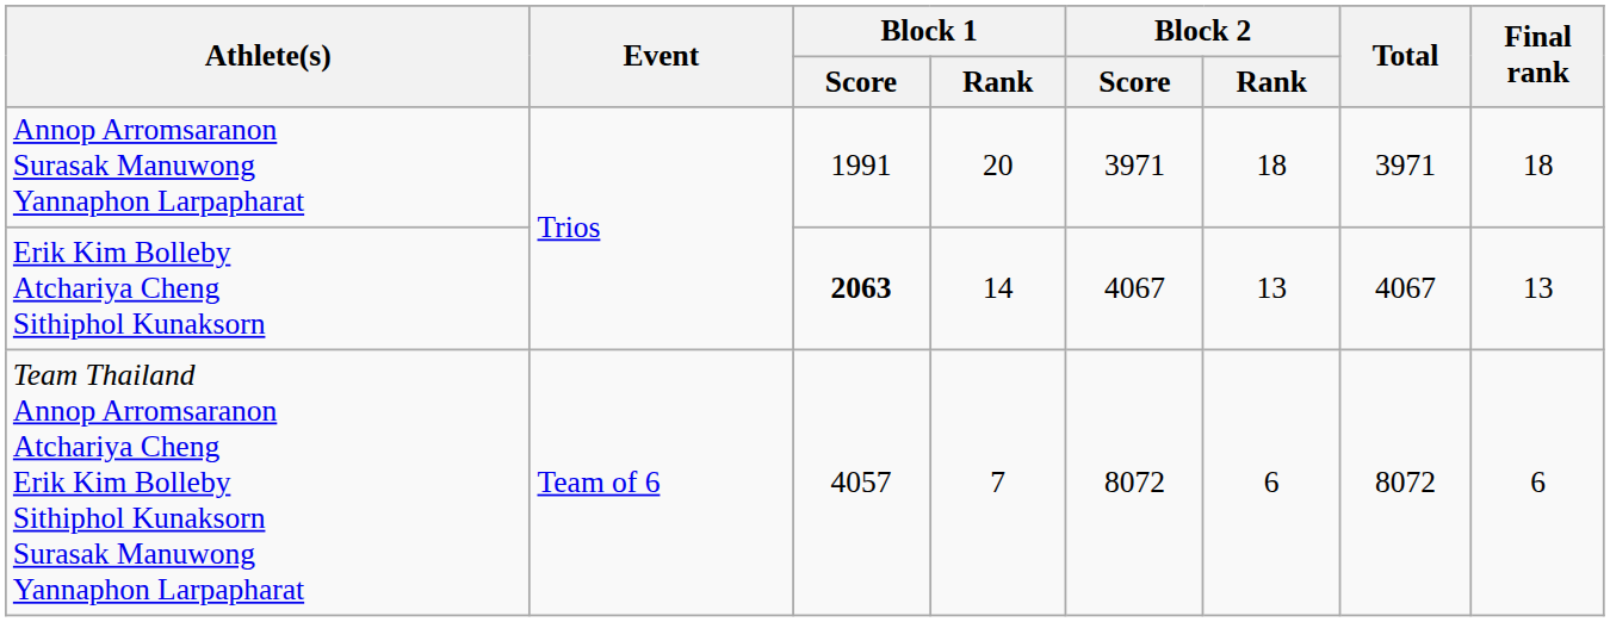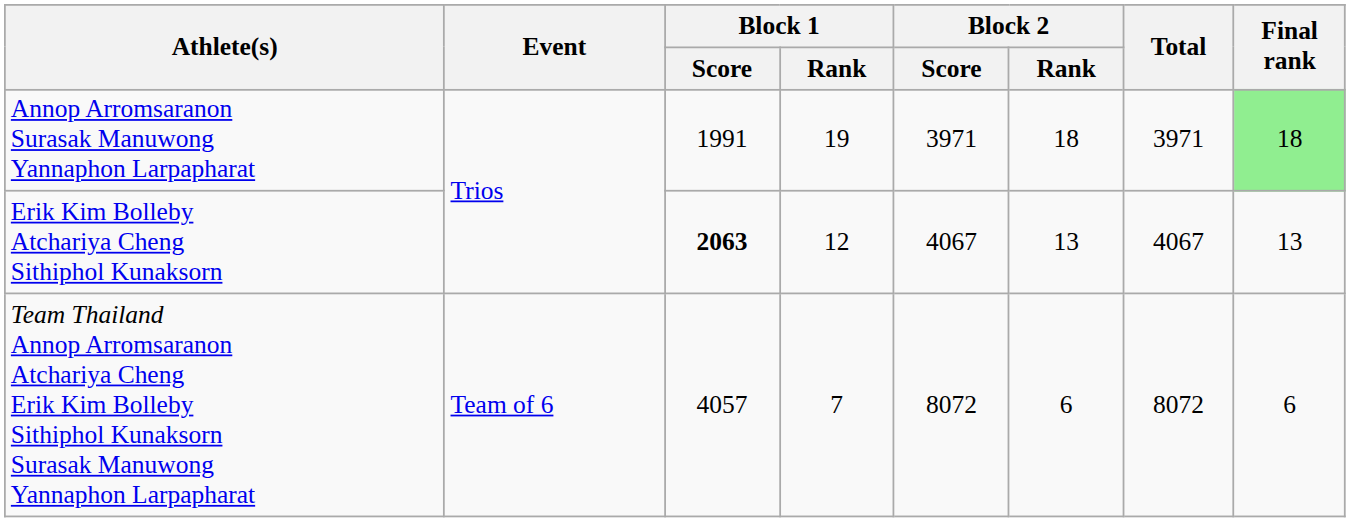 <table class="wikitable" width="60%" style="text-align:center; font-size:90%">
 <tr>
 <th rowspan=2 width="20%">Athlete(s)</th>
 <th rowspan=2 width="10%">Event</th>
 <th colspan=2 width="10%">Block 1</th>
 <th colspan=2 width="10%">Block 2</th>
 <th rowspan=2 width="5%">Total</th>
 <th rowspan=2 width="5%">Final rank</th>
 </tr>
 <tr>
 <th width="5%">Score</th>
 <th width="5%">Rank</th>
 <th width="5%">Score</th>
 <th width="5%">Rank</th>
 </tr>
 <tr align=center>
 <td align=left><a href='#'>Annop Arromsaranon</a><br><a href='#'>Surasak Manuwong</a><br><a href='#'>Yannaphon Larpapharat</a></td>
 <td align=left rowspan="2"><a href='#'>Trios</a></td>
 <td>1991</td>
-<td>20</td>
+<td>19</td>
 <td>3971</td>
 <td>18</td>
 <td>3971</td>
-<td>18</td>
+<td style="background: lightgreen;">18</td>
 </tr>
 <tr align=center>
 <td align=left><a href='#'>Erik Kim Bolleby</a><br><a href='#'>Atchariya Cheng</a><br><a href='#'>Sithiphol Kunaksorn</a></td>
 <td><strong>2063</strong></td>
-<td>14</td>
+<td>12</td>
 <td>4067</td>
 <td>13</td>
 <td>4067</td>
 <td>13</td>
 </tr>
 <tr align=center>
 <td align=left><em>Team Thailand</em><br><a href='#'>Annop Arromsaranon</a><br><a href='#'>Atchariya Cheng</a><br><a href='#'>Erik Kim Bolleby</a><br><a href='#'>Sithiphol Kunaksorn</a><br><a href='#'>Surasak Manuwong</a><br><a href='#'>Yannaphon Larpapharat</a></td>
 <td align=left><a href='#'>Team of 6</a></td>
 <td>4057</td>
 <td>7</td>
 <td>8072</td>
 <td>6</td>
 <td>8072</td>
 <td>6</td>
 </tr>
 </table>
